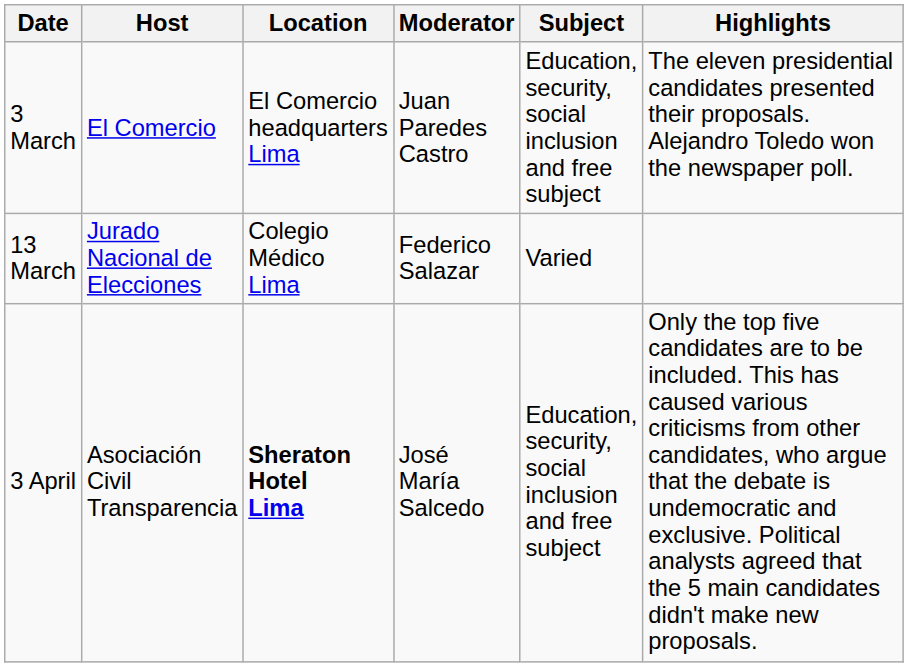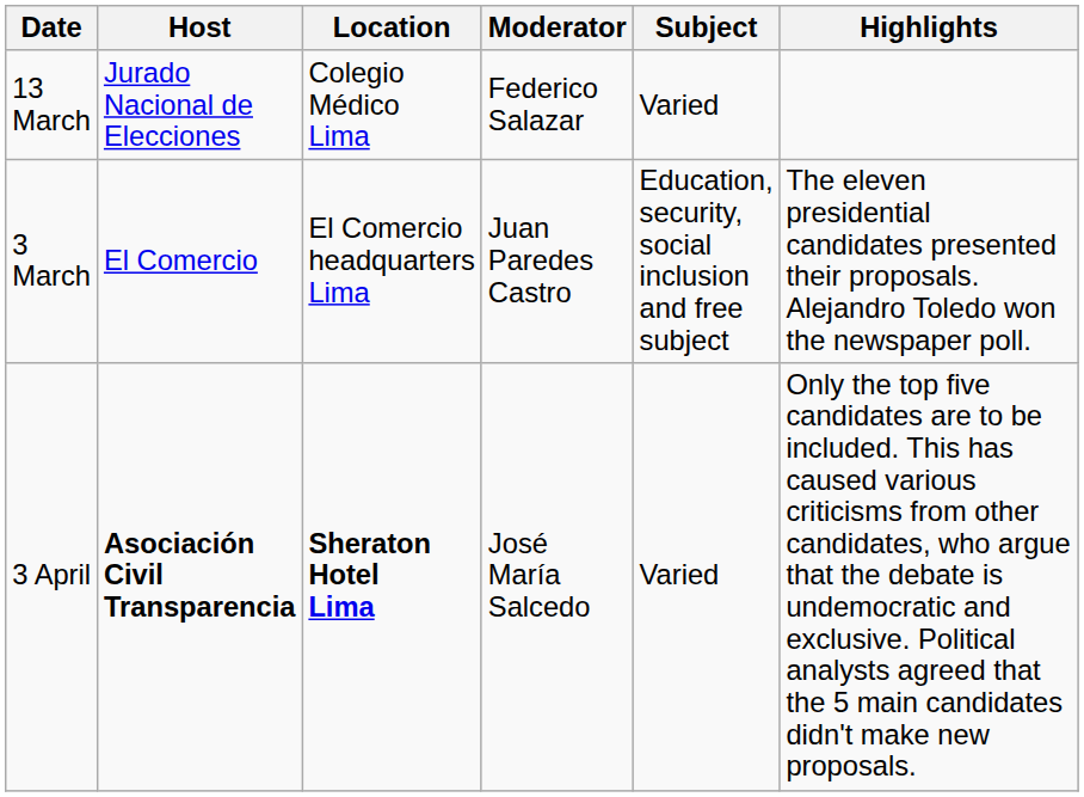 <table class="wikitable">
 <tr>
 <th style="width:5%;"><strong>Date</strong></th>
 <th style="width:5%;"><strong>Host</strong></th>
 <th style="width:5%;"><strong>Location</strong></th>
 <th style="width:5%;"><strong>Moderator</strong></th>
 <th style="width:5%;"><strong>Subject</strong></th>
 <th style="width:75%;"><strong>Highlights</strong></th>
 </tr>
 <tr>
+<td>13 March</td>
+<td><a href='#'>Jurado Nacional de Elecciones</a></td>
+<td>Colegio Médico<br><a href='#'>Lima</a></td>
+<td>Federico Salazar</td>
+<td>Varied</td>
+<td valign="top"></td>
+</tr>
+<tr>
 <td>3 March</td>
 <td><a href='#'>El Comercio</a></td>
 <td>El Comercio headquarters<br><a href='#'>Lima</a></td>
 <td>Juan Paredes Castro</td>
 <td>Education, security, social inclusion and free subject</td>
 <td valign="top">The eleven presidential candidates presented their proposals. Alejandro Toledo won the newspaper poll.</td>
 </tr>
 <tr>
-<td>13 March</td>
-<td><a href='#'>Jurado Nacional de Elecciones</a></td>
-<td>Colegio Médico<br><a href='#'>Lima</a></td>
-<td>Federico Salazar</td>
-<td>Varied</td>
-<td valign="top"></td>
-</tr>
-<tr>
 <td>3 April</td>
-<td>Asociación Civil Transparencia</td>
+<td><strong>Asociación Civil Transparencia</strong></td>
 <td><strong>Sheraton Hotel<br><a href='#'>Lima</a></strong></td>
 <td>José María Salcedo</td>
-<td>Education, security, social inclusion and free subject</td>
+<td>Varied</td>
 <td valign="top">Only the top five candidates are to be included. This has caused various criticisms from other candidates, who argue that the debate is undemocratic and exclusive. Political analysts agreed that the 5 main candidates didn't make new proposals.</td>
 </tr>
 </table>
